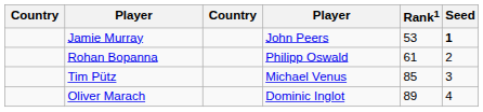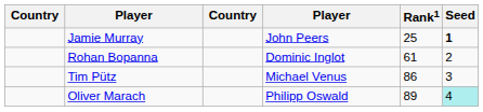 <table class="sortable wikitable">
 <tr>
 <th width="70">Country</th>
 <th width="175">Player</th>
 <th width="70">Country</th>
 <th width="175">Player</th>
 <th>Rank<sup>1</sup></th>
 <th>Seed</th>
 </tr>
 <tr>
 <td></td>
 <td><a href='#'>Jamie Murray</a></td>
 <td></td>
 <td><a href='#'>John Peers</a></td>
-<td>53</td>
+<td>25</td>
 <td><strong>1</strong></td>
 </tr>
 <tr>
 <td></td>
 <td><a href='#'>Rohan Bopanna</a></td>
 <td></td>
-<td><a href='#'>Philipp Oswald</a></td>
+<td><a href='#'>Dominic Inglot</a></td>
 <td>61</td>
 <td>2</td>
 </tr>
 <tr>
 <td></td>
 <td><a href='#'>Tim Pütz</a></td>
 <td></td>
 <td><a href='#'>Michael Venus</a></td>
-<td>85</td>
+<td>86</td>
 <td>3</td>
 </tr>
 <tr>
 <td></td>
 <td><a href='#'>Oliver Marach</a></td>
 <td></td>
-<td><a href='#'>Dominic Inglot</a></td>
+<td><a href='#'>Philipp Oswald</a></td>
 <td>89</td>
-<td>4</td>
+<td style="background: paleturquoise;">4</td>
 </tr>
 </table>
